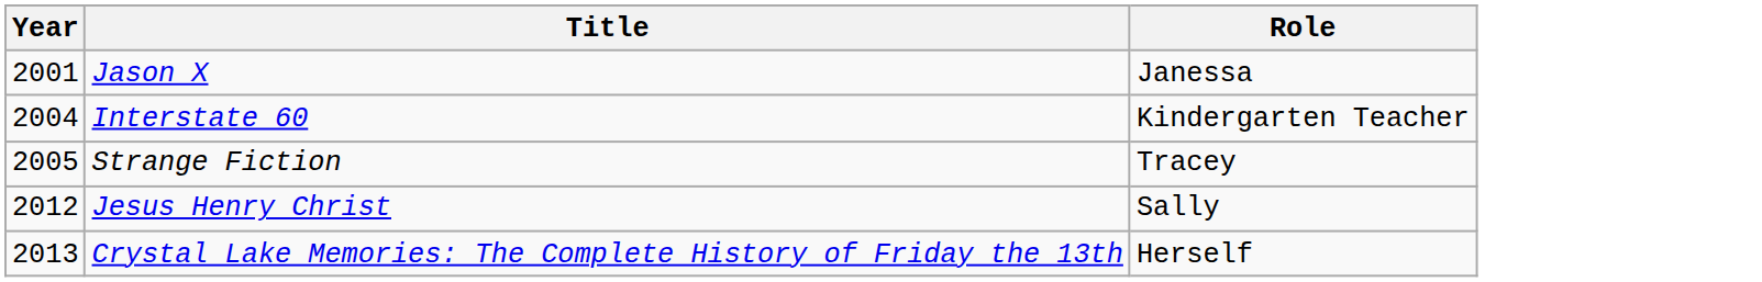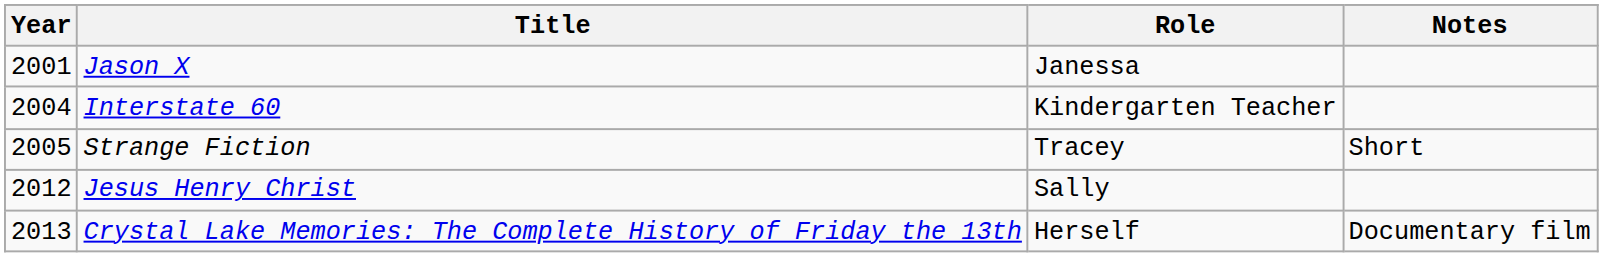 <table class="wikitable sortable">
 <tr>
 <th>Year</th>
 <th>Title</th>
 <th>Role</th>
+<th class="unsortable">Notes</th>
 </tr>
 <tr>
 <td>2001</td>
 <td><em><a href='#'>Jason X</a></em></td>
 <td>Janessa</td>
+<td></td>
 </tr>
 <tr>
 <td>2004</td>
 <td><em><a href='#'>Interstate 60</a></em></td>
 <td>Kindergarten Teacher</td>
+<td></td>
 </tr>
 <tr>
 <td>2005</td>
 <td><em>Strange Fiction</em></td>
 <td>Tracey</td>
+<td>Short</td>
 </tr>
 <tr>
 <td>2012</td>
 <td><em><a href='#'>Jesus Henry Christ</a></em></td>
 <td>Sally</td>
+<td></td>
 </tr>
 <tr>
 <td>2013</td>
 <td><em><a href='#'>Crystal Lake Memories: The Complete History of Friday the 13th</a></em></td>
 <td>Herself</td>
+<td>Documentary film</td>
 </tr>
 </table>
